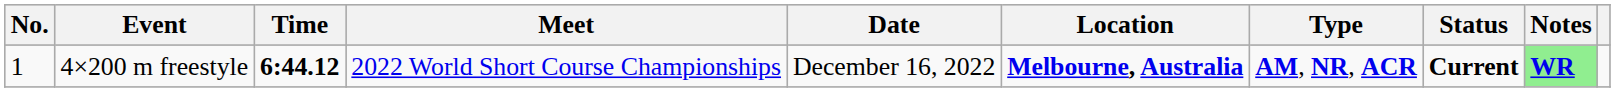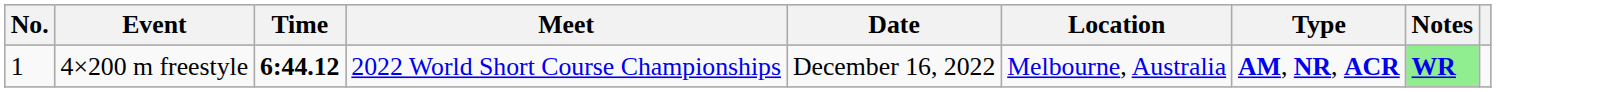 <table class="wikitable sortable">
 <tr>
 <th>No.</th>
 <th>Event</th>
 <th>Time</th>
 <th>Meet</th>
 <th>Date</th>
 <th>Location</th>
 <th>Type</th>
-<th>Status</th>
 <th>Notes</th>
 <th></th>
 </tr>
 <tr>
 <td>1</td>
 <td>4×200 m freestyle</td>
 <td style="text-align:center;"><strong>6:44.12</strong></td>
 <td><a href='#'>2022 World Short Course Championships</a></td>
 <td>December 16, 2022</td>
-<td><strong><a href='#'>Melbourne</a>, <a href='#'>Australia</a></strong></td>
+<td><a href='#'>Melbourne</a>, <a href='#'>Australia</a></td>
 <td><strong><a href='#'>AM</a></strong>, <strong><a href='#'>NR</a></strong>, <strong><a href='#'>ACR</a></strong></td>
-<td style="text-align:center;"><strong>Current</strong></td>
 <td style="background: lightgreen;"><strong><a href='#'>WR</a></strong></td>
 <td style="text-align:center;"></td>
 </tr>
 </table>
